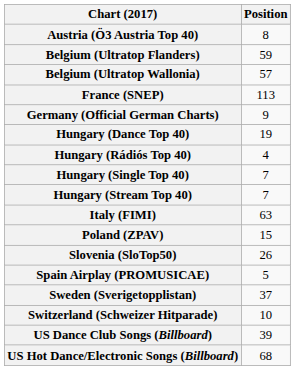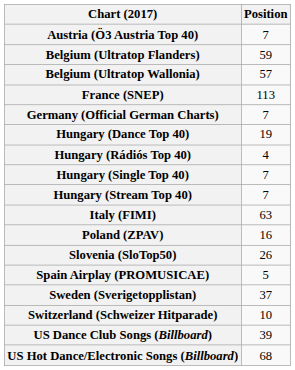 <table class="wikitable sortable plainrowheaders" style="text-align:center">
 <tr>
 <th scope="col">Chart (2017)</th>
 <th scope="col">Position</th>
 </tr>
 <tr>
 <th scope="row">Austria (Ö3 Austria Top 40)</th>
-<td>8</td>
+<td>7</td>
 </tr>
 <tr>
 <th scope="row">Belgium (Ultratop Flanders)</th>
 <td>59</td>
 </tr>
 <tr>
 <th scope="row">Belgium (Ultratop Wallonia)</th>
 <td>57</td>
 </tr>
 <tr>
 <th scope="row">France (SNEP)</th>
 <td>113</td>
 </tr>
 <tr>
 <th scope="row">Germany (Official German Charts)</th>
-<td>9</td>
+<td>7</td>
 </tr>
 <tr>
 <th scope="row">Hungary (Dance Top 40)</th>
 <td>19</td>
 </tr>
 <tr>
 <th scope="row">Hungary (Rádiós Top 40)</th>
 <td>4</td>
 </tr>
 <tr>
 <th scope="row">Hungary (Single Top 40)</th>
 <td>7</td>
 </tr>
 <tr>
 <th scope="row">Hungary (Stream Top 40)</th>
 <td>7</td>
 </tr>
 <tr>
 <th scope="row">Italy (FIMI)</th>
 <td>63</td>
 </tr>
 <tr>
 <th scope="row">Poland (ZPAV)</th>
-<td>15</td>
+<td>16</td>
 </tr>
 <tr>
 <th scope="row">Slovenia (SloTop50)</th>
 <td>26</td>
 </tr>
 <tr>
 <th scope="row">Spain Airplay (PROMUSICAE)</th>
 <td>5</td>
 </tr>
 <tr>
 <th scope="row">Sweden (Sverigetopplistan)</th>
 <td>37</td>
 </tr>
 <tr>
 <th scope="row">Switzerland (Schweizer Hitparade)</th>
 <td>10</td>
 </tr>
 <tr>
 <th scope="row">US Dance Club Songs (<em>Billboard</em>)</th>
 <td>39</td>
 </tr>
 <tr>
 <th scope="row">US Hot Dance/Electronic Songs (<em>Billboard</em>)</th>
 <td>68</td>
 </tr>
 </table>
